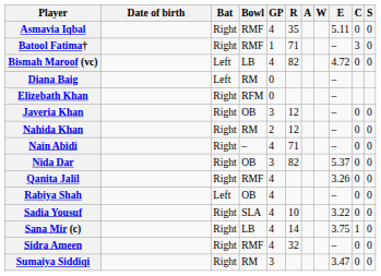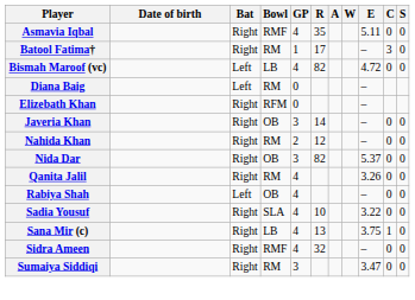 <table class="wikitable sortable plainrowheaders">
 <tr>
 <th scope="col" width="140">Player</th>
 <th scope="col" width="160">Date of birth</th>
 <th scope="col">Bat</th>
 <th scope="col">Bowl</th>
 <th scope="col">GP</th>
 <th scope="col">R</th>
 <th scope="col">A</th>
 <th scope="col">W</th>
 <th scope="col">E</th>
 <th scope="col">C</th>
 <th scope="col">S</th>
 </tr>
 <tr>
 <th scope="row"><a href='#'>Asmavia Iqbal</a></th>
 <td></td>
 <td>Right</td>
 <td>RMF</td>
 <td>4</td>
 <td>35</td>
 <td></td>
 <td></td>
 <td>5.11</td>
 <td>0</td>
 <td>0</td>
 </tr>
 <tr>
 <th scope="row"><a href='#'>Batool Fatima</a>†</th>
 <td></td>
 <td>Right</td>
-<td>RMF</td>
+<td>RM</td>
 <td>1</td>
-<td>71</td>
+<td>17</td>
 <td></td>
 <td></td>
 <td>–</td>
 <td>3</td>
 <td>0</td>
 </tr>
 <tr>
 <th scope="row"><a href='#'>Bismah Maroof</a> (vc)</th>
 <td></td>
 <td>Left</td>
 <td>LB</td>
 <td>4</td>
 <td>82</td>
 <td></td>
 <td></td>
 <td>4.72</td>
 <td>0</td>
 <td>0</td>
 </tr>
 <tr>
 <th scope="row"><a href='#'>Diana Baig</a></th>
 <td></td>
 <td>Left</td>
 <td>RM</td>
 <td>0</td>
 <td></td>
 <td></td>
 <td></td>
 <td>–</td>
 <td></td>
 <td></td>
 </tr>
 <tr>
 <th scope="row"><a href='#'>Elizebath Khan</a></th>
 <td></td>
 <td>Right</td>
 <td>RFM</td>
 <td>0</td>
 <td></td>
 <td></td>
 <td></td>
 <td>–</td>
 <td></td>
 <td></td>
 </tr>
 <tr>
 <th scope="row"><a href='#'>Javeria Khan</a></th>
 <td></td>
 <td>Right</td>
 <td>OB</td>
 <td>3</td>
-<td>12</td>
+<td>14</td>
 <td></td>
 <td></td>
 <td>–</td>
 <td>0</td>
 <td>0</td>
 </tr>
 <tr>
 <th scope="row"><a href='#'>Nahida Khan</a></th>
 <td></td>
 <td>Right</td>
 <td>RM</td>
 <td>2</td>
 <td>12</td>
-<td></td>
-<td></td>
-<td>–</td>
-<td>0</td>
-<td>0</td>
-</tr>
-<tr>
-<th scope="row"><a href='#'>Nain Abidi</a></th>
-<td></td>
-<td>Right</td>
-<td>–</td>
-<td>4</td>
-<td>71</td>
 <td></td>
 <td></td>
 <td>–</td>
 <td>0</td>
 <td>0</td>
 </tr>
 <tr>
 <th scope="row"><a href='#'>Nida Dar</a></th>
 <td></td>
 <td>Right</td>
 <td>OB</td>
 <td>3</td>
 <td>82</td>
 <td></td>
 <td></td>
 <td>5.37</td>
 <td>0</td>
 <td>0</td>
 </tr>
 <tr>
 <th scope="row"><a href='#'>Qanita Jalil</a></th>
 <td></td>
 <td>Right</td>
-<td>RMF</td>
+<td>RM</td>
 <td>4</td>
 <td></td>
 <td></td>
 <td></td>
 <td>3.26</td>
 <td>0</td>
 <td>0</td>
 </tr>
 <tr>
 <th scope="row"><a href='#'>Rabiya Shah</a></th>
 <td></td>
 <td>Left</td>
 <td>OB</td>
 <td>4</td>
 <td></td>
 <td></td>
 <td></td>
 <td>–</td>
 <td>0</td>
 <td>0</td>
 </tr>
 <tr>
 <th scope="row"><a href='#'>Sadia Yousuf</a></th>
 <td></td>
 <td>Right</td>
 <td>SLA</td>
 <td>4</td>
 <td>10</td>
 <td></td>
 <td></td>
 <td>3.22</td>
 <td>0</td>
 <td>0</td>
 </tr>
 <tr>
 <th scope="row"><a href='#'>Sana Mir</a> (c)</th>
 <td></td>
 <td>Right</td>
 <td>LB</td>
 <td>4</td>
-<td>14</td>
+<td>13</td>
 <td></td>
 <td></td>
 <td>3.75</td>
 <td>1</td>
 <td>0</td>
 </tr>
 <tr>
 <th scope="row"><a href='#'>Sidra Ameen</a></th>
 <td></td>
 <td>Right</td>
 <td>RMF</td>
 <td>4</td>
 <td>32</td>
 <td></td>
 <td></td>
 <td>–</td>
 <td>0</td>
 <td>0</td>
 </tr>
 <tr>
 <th scope="row"><a href='#'>Sumaiya Siddiqi</a></th>
 <td></td>
 <td>Right</td>
 <td>RM</td>
 <td>3</td>
 <td></td>
 <td></td>
 <td></td>
 <td>3.47</td>
 <td>0</td>
 <td>0</td>
 </tr>
 </table>
